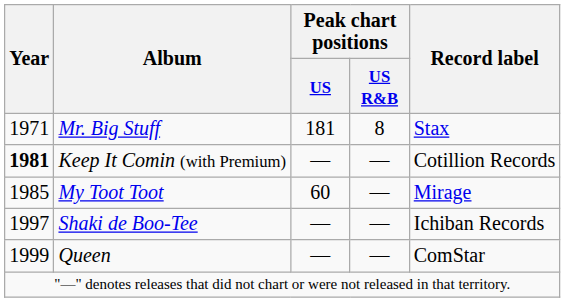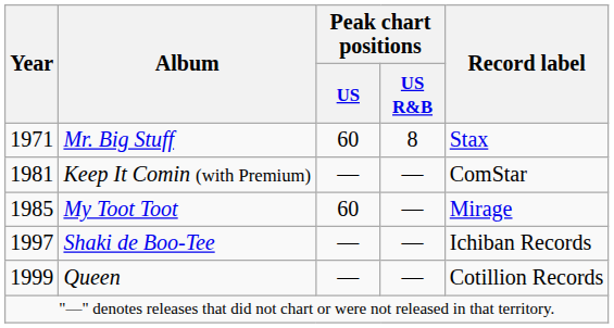 <table class="wikitable">
 <tr>
 <th scope="col" rowspan="2">Year</th>
 <th scope="col" rowspan="2">Album</th>
 <th scope="col" colspan="2">Peak chart positions</th>
 <th scope="col" rowspan="2">Record label</th>
 </tr>
 <tr>
 <th style="width:40px;"><small><a href='#'>US</a></small><br></th>
 <th style="width:40px;"><small><a href='#'>US R&B</a></small><br></th>
 </tr>
 <tr>
 <td rowspan="1">1971</td>
 <td><em><a href='#'>Mr. Big Stuff</a></em></td>
-<td align=center>181</td>
+<td align=center>60</td>
 <td align=center>8</td>
 <td><a href='#'>Stax</a></td>
 </tr>
 <tr>
-<td rowspan="1"><strong>1981</strong></td>
+<td rowspan="1">1981</td>
 <td><em>Keep It Comin</em> <small>(with Premium)</small></td>
 <td align=center>―</td>
 <td align=center>―</td>
-<td>Cotillion Records</td>
+<td>ComStar</td>
 </tr>
 <tr>
 <td rowspan="1">1985</td>
 <td><em><a href='#'>My Toot Toot</a></em></td>
 <td align=center>60</td>
 <td align=center>―</td>
 <td><a href='#'>Mirage</a></td>
 </tr>
 <tr>
 <td rowspan="1">1997</td>
 <td><em><a href='#'>Shaki de Boo-Tee</a></em></td>
 <td align=center>―</td>
 <td align=center>―</td>
 <td>Ichiban Records</td>
 </tr>
 <tr>
 <td rowspan="1">1999</td>
 <td><em>Queen</em></td>
 <td align=center>―</td>
 <td align=center>―</td>
-<td>ComStar</td>
+<td>Cotillion Records</td>
 </tr>
 <tr>
 <td colspan="6" style="text-align:center; font-size:9pt;">"—" denotes releases that did not chart or were not released in that territory.</td>
 </tr>
 </table>
